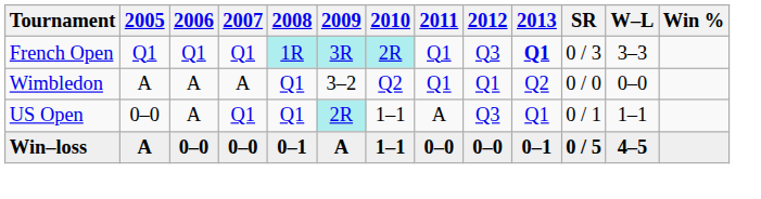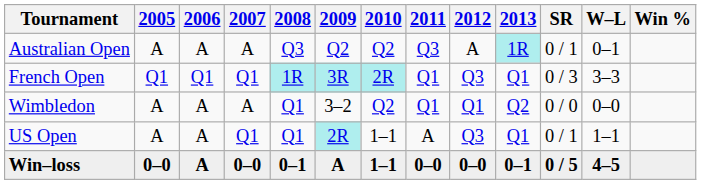 <table class=wikitable style=text-align:center>
 <tr>
 <th>Tournament</th>
 <th><a href='#'>2005</a></th>
 <th><a href='#'>2006</a></th>
 <th><a href='#'>2007</a></th>
 <th><a href='#'>2008</a></th>
 <th><a href='#'>2009</a></th>
 <th><a href='#'>2010</a></th>
 <th><a href='#'>2011</a></th>
 <th><a href='#'>2012</a></th>
 <th><a href='#'>2013</a></th>
 <th>SR</th>
 <th>W–L</th>
 <th>Win %</th>
 </tr>
 <tr>
+<td align=left><a href='#'>Australian Open</a></td>
+<td>A</td>
+<td>A</td>
+<td>A</td>
+<td><a href='#'>Q3</a></td>
+<td><a href='#'>Q2</a></td>
+<td><a href='#'>Q2</a></td>
+<td><a href='#'>Q3</a></td>
+<td>A</td>
+<td bgcolor=afeeee><a href='#'>1R</a></td>
+<td>0 / 1</td>
+<td>0–1</td>
+<td></td>
+</tr>
+<tr>
 <td align=left><a href='#'>French Open</a></td>
 <td><a href='#'>Q1</a></td>
 <td><a href='#'>Q1</a></td>
 <td><a href='#'>Q1</a></td>
 <td bgcolor=afeeee><a href='#'>1R</a></td>
 <td bgcolor=afeeee><a href='#'>3R</a></td>
 <td bgcolor=afeeee><a href='#'>2R</a></td>
 <td><a href='#'>Q1</a></td>
 <td><a href='#'>Q3</a></td>
-<td><strong><a href='#'>Q1</a></strong></td>
+<td><a href='#'>Q1</a></td>
 <td>0 / 3</td>
 <td>3–3</td>
 <td></td>
 </tr>
 <tr>
 <td align=left><a href='#'>Wimbledon</a></td>
 <td>A</td>
 <td>A</td>
 <td>A</td>
 <td><a href='#'>Q1</a></td>
 <td>3–2</td>
 <td><a href='#'>Q2</a></td>
 <td><a href='#'>Q1</a></td>
 <td><a href='#'>Q1</a></td>
 <td><a href='#'>Q2</a></td>
 <td>0 / 0</td>
 <td>0–0</td>
 <td></td>
 </tr>
 <tr>
 <td align=left><a href='#'>US Open</a></td>
-<td>0–0</td>
+<td>A</td>
 <td>A</td>
 <td><a href='#'>Q1</a></td>
 <td><a href='#'>Q1</a></td>
 <td bgcolor=afeeee><a href='#'>2R</a></td>
 <td>1–1</td>
 <td>A</td>
 <td><a href='#'>Q3</a></td>
 <td><a href='#'>Q1</a></td>
 <td>0 / 1</td>
 <td>1–1</td>
 <td></td>
 </tr>
 <tr style=font-weight:bold;background:#efefef>
 <td style=text-align:left>Win–loss</td>
+<td>0–0</td>
 <td>A</td>
-<td>0–0</td>
 <td>0–0</td>
 <td>0–1</td>
 <td>A</td>
 <td>1–1</td>
 <td>0–0</td>
 <td>0–0</td>
 <td>0–1</td>
 <td>0 / 5</td>
 <td>4–5</td>
 <td></td>
 </tr>
 </table>
